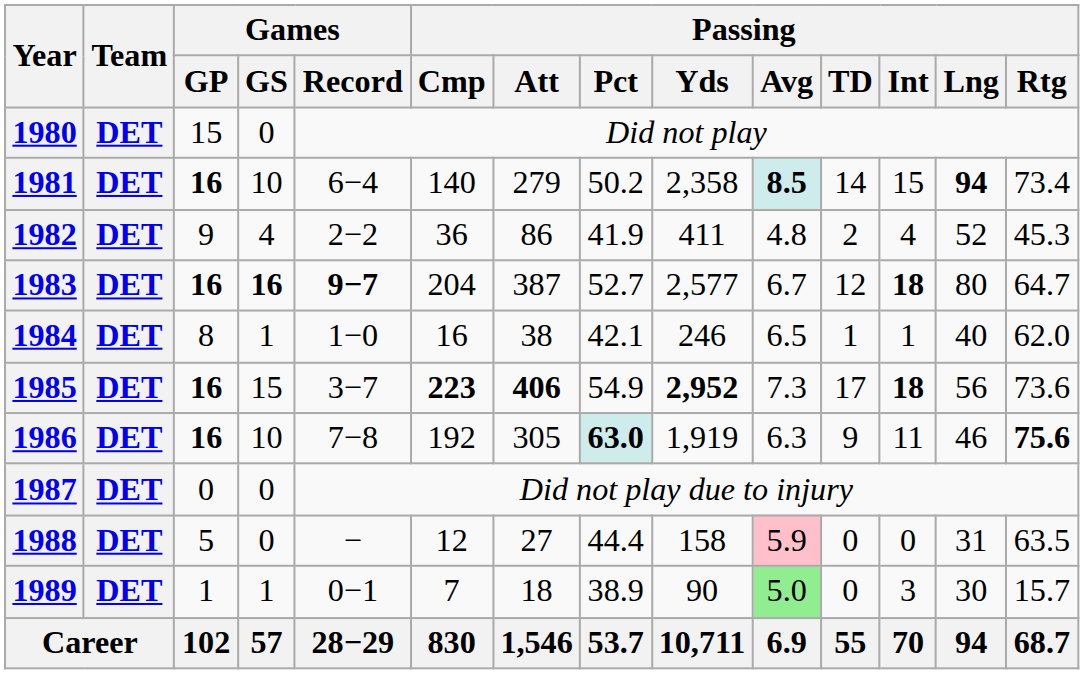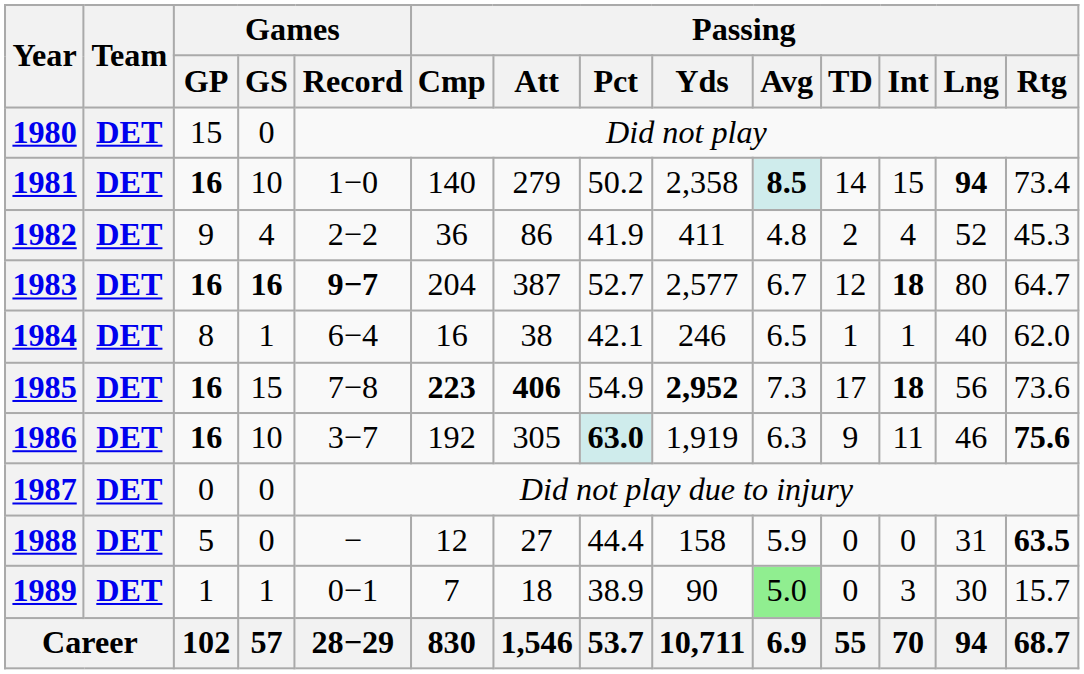 <table class="wikitable" style="text-align:center">
 <tr>
 <th rowspan="2">Year</th>
 <th rowspan="2">Team</th>
 <th colspan="3">Games</th>
 <th colspan="9">Passing</th>
 </tr>
 <tr>
 <th>GP</th>
 <th>GS</th>
 <th>Record</th>
 <th>Cmp</th>
 <th>Att</th>
 <th>Pct</th>
 <th>Yds</th>
 <th>Avg</th>
 <th>TD</th>
 <th>Int</th>
 <th>Lng</th>
 <th>Rtg</th>
 </tr>
 <tr>
 <th><a href='#'>1980</a></th>
 <th><a href='#'>DET</a></th>
 <td>15</td>
 <td>0</td>
 <td colspan="10"><em>Did not play</em></td>
 </tr>
 <tr>
 <th><a href='#'>1981</a></th>
 <th><a href='#'>DET</a></th>
 <td><strong>16</strong></td>
 <td>10</td>
-<td>6−4</td>
+<td>1−0</td>
 <td>140</td>
 <td>279</td>
 <td>50.2</td>
 <td>2,358</td>
 <td style="background:#cfecec;"><strong>8.5</strong></td>
 <td>14</td>
 <td>15</td>
 <td><strong>94</strong></td>
 <td>73.4</td>
 </tr>
 <tr>
 <th><a href='#'>1982</a></th>
 <th><a href='#'>DET</a></th>
 <td>9</td>
 <td>4</td>
 <td>2−2</td>
 <td>36</td>
 <td>86</td>
 <td>41.9</td>
 <td>411</td>
 <td>4.8</td>
 <td>2</td>
 <td>4</td>
 <td>52</td>
 <td>45.3</td>
 </tr>
 <tr>
 <th><a href='#'>1983</a></th>
 <th><a href='#'>DET</a></th>
 <td><strong>16</strong></td>
 <td><strong>16</strong></td>
 <td><strong>9−7</strong></td>
 <td>204</td>
 <td>387</td>
 <td>52.7</td>
 <td>2,577</td>
 <td>6.7</td>
 <td>12</td>
 <td><strong>18</strong></td>
 <td>80</td>
 <td>64.7</td>
 </tr>
 <tr>
 <th><a href='#'>1984</a></th>
 <th><a href='#'>DET</a></th>
 <td>8</td>
 <td>1</td>
-<td>1−0</td>
+<td>6−4</td>
 <td>16</td>
 <td>38</td>
 <td>42.1</td>
 <td>246</td>
 <td>6.5</td>
 <td>1</td>
 <td>1</td>
 <td>40</td>
 <td>62.0</td>
 </tr>
 <tr>
 <th><a href='#'>1985</a></th>
 <th><a href='#'>DET</a></th>
 <td><strong>16</strong></td>
 <td>15</td>
-<td>3−7</td>
+<td>7−8</td>
 <td><strong>223</strong></td>
 <td><strong>406</strong></td>
 <td>54.9</td>
 <td><strong>2,952</strong></td>
 <td>7.3</td>
 <td>17</td>
 <td><strong>18</strong></td>
 <td>56</td>
 <td>73.6</td>
 </tr>
 <tr>
 <th><a href='#'>1986</a></th>
 <th><a href='#'>DET</a></th>
 <td><strong>16</strong></td>
 <td>10</td>
-<td>7−8</td>
+<td>3−7</td>
 <td>192</td>
 <td>305</td>
 <td style="background:#cfecec;"><strong>63.0</strong></td>
 <td>1,919</td>
 <td>6.3</td>
 <td>9</td>
 <td>11</td>
 <td>46</td>
 <td><strong>75.6</strong></td>
 </tr>
 <tr>
 <th><a href='#'>1987</a></th>
 <th><a href='#'>DET</a></th>
 <td>0</td>
 <td>0</td>
 <td colspan="10"><em>Did not play due to injury</em></td>
 </tr>
 <tr>
 <th><a href='#'>1988</a></th>
 <th><a href='#'>DET</a></th>
 <td>5</td>
 <td>0</td>
 <td>−</td>
 <td>12</td>
 <td>27</td>
 <td>44.4</td>
 <td>158</td>
-<td style="background: pink;">5.9</td>
+<td>5.9</td>
 <td>0</td>
 <td>0</td>
 <td>31</td>
-<td>63.5</td>
+<td><strong>63.5</strong></td>
 </tr>
 <tr>
 <th><a href='#'>1989</a></th>
 <th><a href='#'>DET</a></th>
 <td>1</td>
 <td>1</td>
 <td>0−1</td>
 <td>7</td>
 <td>18</td>
 <td>38.9</td>
 <td>90</td>
 <td style="background: lightgreen;">5.0</td>
 <td>0</td>
 <td>3</td>
 <td>30</td>
 <td>15.7</td>
 </tr>
 <tr>
 <th colspan="2">Career</th>
 <th>102</th>
 <th>57</th>
 <th>28−29</th>
 <th>830</th>
 <th>1,546</th>
 <th>53.7</th>
 <th>10,711</th>
 <th>6.9</th>
 <th>55</th>
 <th>70</th>
 <th>94</th>
 <th>68.7</th>
 </tr>
 </table>
